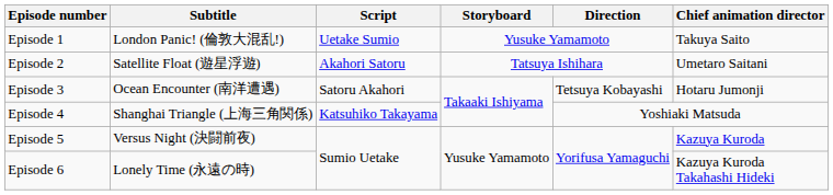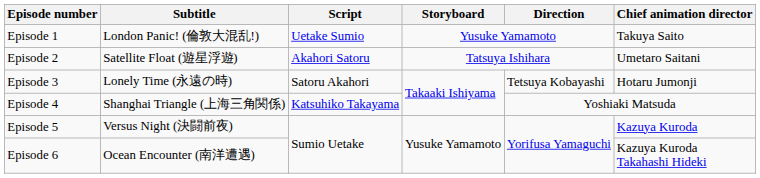 <table class="wikitable">
 <tr>
 <th>Episode number</th>
 <th>Subtitle</th>
 <th>Script</th>
 <th>Storyboard</th>
 <th>Direction</th>
 <th>Chief animation director</th>
 </tr>
 <tr>
 <td>Episode 1</td>
 <td>London Panic! (倫敦大混乱!)</td>
 <td><a href='#'>Uetake Sumio</a></td>
 <td colspan="2" style="text-align:center"><a href='#'>Yusuke Yamamoto</a></td>
 <td>Takuya Saito</td>
 </tr>
 <tr>
 <td>Episode 2</td>
 <td>Satellite Float (遊星浮遊)</td>
 <td><a href='#'>Akahori Satoru</a></td>
 <td colspan="2"  style="text-align:center"><a href='#'>Tatsuya Ishihara</a></td>
 <td>Umetaro Saitani</td>
 </tr>
 <tr>
 <td>Episode 3</td>
-<td>Ocean Encounter (南洋遭遇)</td>
+<td>Lonely Time (永遠の時)</td>
 <td>Satoru Akahori</td>
 <td rowspan="2"><a href='#'>Takaaki Ishiyama</a></td>
 <td>Tetsuya Kobayashi</td>
 <td>Hotaru Jumonji</td>
 </tr>
 <tr>
 <td>Episode 4</td>
 <td>Shanghai Triangle (上海三角関係)</td>
 <td><a href='#'>Katsuhiko Takayama</a></td>
 <td colspan="2" style="text-align:center">Yoshiaki Matsuda</td>
 </tr>
 <tr>
 <td>Episode 5</td>
 <td>Versus Night (決闘前夜)</td>
 <td rowspan="2">Sumio Uetake</td>
 <td rowspan="2">Yusuke Yamamoto</td>
 <td rowspan="2"><a href='#'>Yorifusa Yamaguchi</a></td>
 <td><a href='#'>Kazuya Kuroda</a></td>
 </tr>
 <tr>
 <td>Episode 6</td>
-<td>Lonely Time (永遠の時)</td>
+<td>Ocean Encounter (南洋遭遇)</td>
 <td>Kazuya Kuroda<br><a href='#'>Takahashi Hideki</a></td>
 </tr>
 </table>
